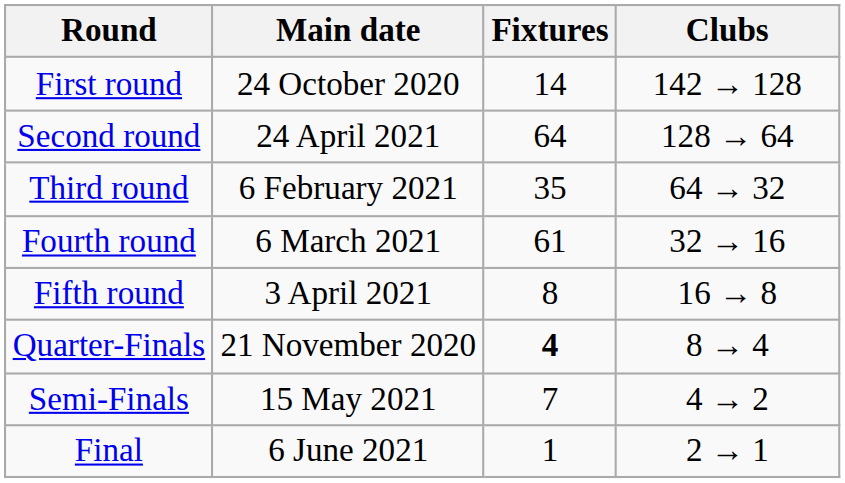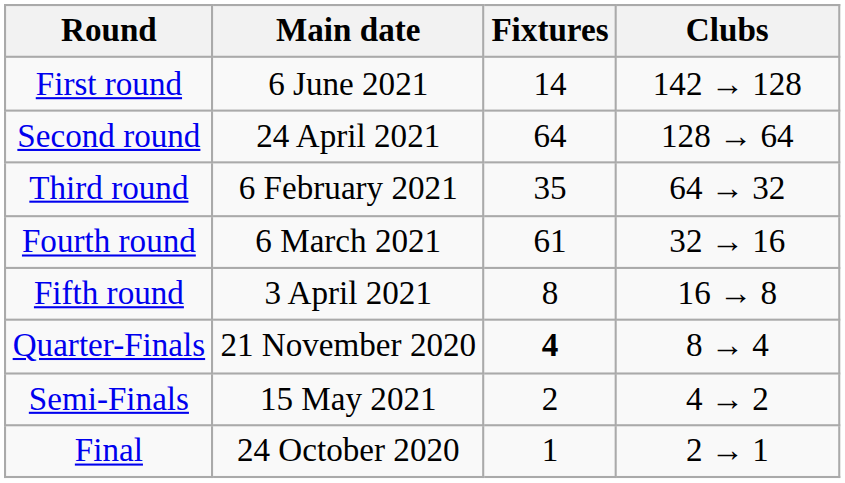 <table class="wikitable" style="text-align:center">
 <tr>
 <th>Round</th>
 <th>Main date</th>
 <th>Fixtures</th>
 <th style="width:100px">Clubs</th>
 </tr>
 <tr>
 <td><a href='#'>First round</a></td>
-<td>24 October 2020</td>
+<td>6 June 2021</td>
 <td>14</td>
 <td>142 → 128</td>
 </tr>
 <tr>
 <td><a href='#'>Second round</a></td>
 <td>24 April 2021</td>
 <td>64</td>
 <td>128 → 64</td>
 </tr>
 <tr>
 <td><a href='#'>Third round</a></td>
 <td>6 February 2021</td>
 <td>35</td>
 <td>64 → 32</td>
 </tr>
 <tr>
 <td><a href='#'>Fourth round</a></td>
 <td>6 March 2021</td>
 <td>61</td>
 <td>32 → 16</td>
 </tr>
 <tr>
 <td><a href='#'>Fifth round</a></td>
 <td>3 April 2021</td>
 <td>8</td>
 <td>16 → 8</td>
 </tr>
 <tr>
 <td><a href='#'>Quarter-Finals</a></td>
 <td>21 November 2020</td>
 <td><strong>4</strong></td>
 <td>8 → 4</td>
 </tr>
 <tr>
 <td><a href='#'>Semi-Finals</a></td>
 <td>15 May 2021</td>
-<td>7</td>
+<td>2</td>
 <td>4 → 2</td>
 </tr>
 <tr>
 <td><a href='#'>Final</a></td>
-<td>6 June 2021</td>
+<td>24 October 2020</td>
 <td>1</td>
 <td>2 → 1</td>
 </tr>
 </table>
